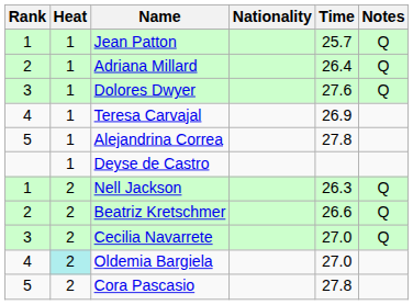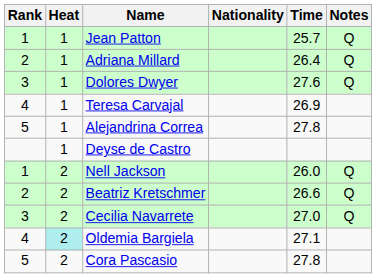 <table class="wikitable sortable" style="text-align:center">
 <tr>
 <th>Rank</th>
 <th>Heat</th>
 <th>Name</th>
 <th>Nationality</th>
 <th>Time</th>
 <th>Notes</th>
 </tr>
 <tr bgcolor=ccffcc>
 <td>1</td>
 <td>1</td>
 <td align=left><a href='#'>Jean Patton</a></td>
 <td align=left></td>
 <td>25.7</td>
 <td>Q</td>
 </tr>
 <tr bgcolor=ccffcc>
 <td>2</td>
 <td>1</td>
 <td align=left><a href='#'>Adriana Millard</a></td>
 <td align=left></td>
 <td>26.4</td>
 <td>Q</td>
 </tr>
 <tr bgcolor=ccffcc>
 <td>3</td>
 <td>1</td>
 <td align=left><a href='#'>Dolores Dwyer</a></td>
 <td align=left></td>
 <td>27.6</td>
 <td>Q</td>
 </tr>
 <tr>
 <td>4</td>
 <td>1</td>
 <td align=left><a href='#'>Teresa Carvajal</a></td>
 <td align=left></td>
 <td>26.9</td>
 <td></td>
 </tr>
 <tr>
 <td>5</td>
 <td>1</td>
 <td align=left><a href='#'>Alejandrina Correa</a></td>
 <td align=left></td>
 <td>27.8</td>
 <td></td>
 </tr>
 <tr>
 <td></td>
 <td>1</td>
 <td align=left><a href='#'>Deyse de Castro</a></td>
 <td align=left></td>
 <td></td>
 <td></td>
 </tr>
 <tr bgcolor=ccffcc>
 <td>1</td>
 <td>2</td>
 <td align=left><a href='#'>Nell Jackson</a></td>
 <td align=left></td>
-<td>26.3</td>
+<td>26.0</td>
 <td>Q</td>
 </tr>
 <tr bgcolor=ccffcc>
 <td>2</td>
 <td>2</td>
 <td align=left><a href='#'>Beatriz Kretschmer</a></td>
 <td align=left></td>
 <td>26.6</td>
 <td>Q</td>
 </tr>
 <tr bgcolor=ccffcc>
 <td>3</td>
 <td>2</td>
 <td align=left><a href='#'>Cecilia Navarrete</a></td>
 <td align=left></td>
 <td>27.0</td>
 <td>Q</td>
 </tr>
 <tr>
 <td>4</td>
 <td style="background: paleturquoise;">2</td>
 <td align=left><a href='#'>Oldemia Bargiela</a></td>
 <td align=left></td>
-<td>27.0</td>
+<td>27.1</td>
 <td></td>
 </tr>
 <tr>
 <td>5</td>
 <td>2</td>
 <td align=left><a href='#'>Cora Pascasio</a></td>
 <td align=left></td>
 <td>27.8</td>
 <td></td>
 </tr>
 </table>
